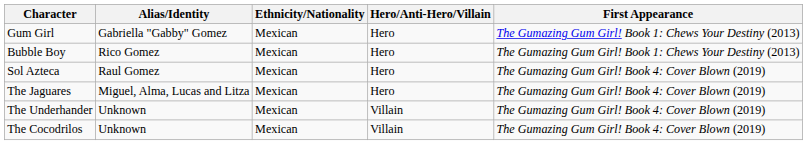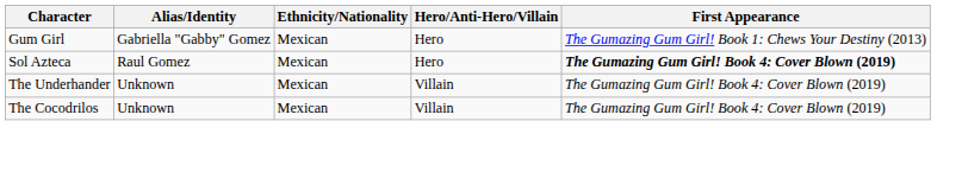 <table class="wikitable">
 <tr>
 <th>Character</th>
 <th>Alias/Identity</th>
 <th>Ethnicity/Nationality</th>
 <th>Hero/Anti-Hero/Villain</th>
 <th>First Appearance</th>
 </tr>
 <tr>
 <td>Gum Girl</td>
 <td>Gabriella "Gabby" Gomez</td>
 <td>Mexican</td>
 <td>Hero</td>
 <td><em><a href='#'>The Gumazing Gum Girl!</a> Book 1: Chews Your Destiny</em> (2013)</td>
 </tr>
 <tr>
-<td>Bubble Boy</td>
-<td>Rico Gomez</td>
-<td>Mexican</td>
-<td>Hero</td>
-<td><em>The Gumazing Gum Girl! Book 1: Chews Your Destiny</em> (2013)</td>
-</tr>
-<tr>
 <td>Sol Azteca</td>
 <td>Raul Gomez</td>
 <td>Mexican</td>
 <td>Hero</td>
-<td><em>The Gumazing Gum Girl! Book 4: Cover Blown</em> (2019)</td>
-</tr>
-<tr>
-<td>The Jaguares</td>
-<td>Miguel, Alma, Lucas and Litza</td>
-<td>Mexican</td>
-<td>Hero</td>
-<td><em>The Gumazing Gum Girl! Book 4: Cover Blown</em> (2019)</td>
+<td><strong><em>The Gumazing Gum Girl! Book 4: Cover Blown</em> (2019)</strong></td>
 </tr>
 <tr>
 <td>The Underhander</td>
 <td>Unknown</td>
 <td>Mexican</td>
 <td>Villain</td>
 <td><em>The Gumazing Gum Girl! Book 4: Cover Blown</em> (2019)</td>
 </tr>
 <tr>
 <td>The Cocodrilos</td>
 <td>Unknown</td>
 <td>Mexican</td>
 <td>Villain</td>
 <td><em>The Gumazing Gum Girl! Book 4: Cover Blown</em> (2019)</td>
 </tr>
 </table>
